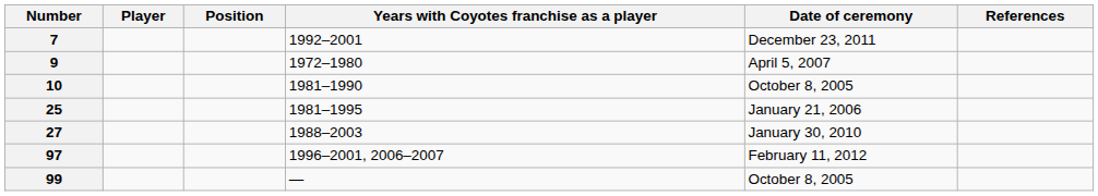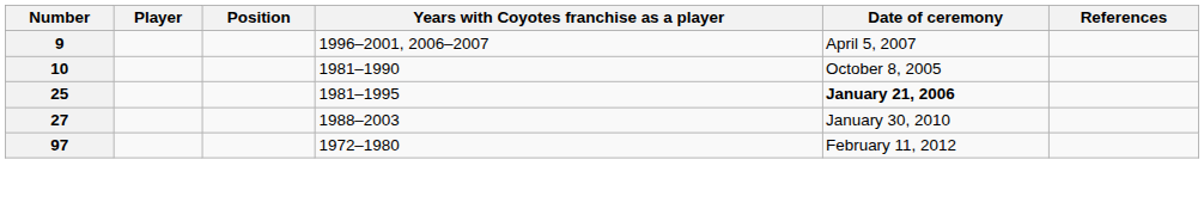 <table class="wikitable sortable" width="75%">
 <tr>
 <th scope="col">Number</th>
 <th scope="col">Player</th>
 <th scope="col">Position</th>
 <th scope="col">Years with Coyotes franchise as a player</th>
 <th scope="col">Date of ceremony</th>
 <th scope="col" class="unsortable">References</th>
 </tr>
 <tr>
-<th scope="row">7</th>
-<td></td>
-<td></td>
-<td>1992–2001</td>
-<td>December 23, 2011</td>
-<td></td>
-</tr>
-<tr>
 <th scope="row">9</th>
 <td></td>
 <td></td>
-<td>1972–1980</td>
+<td>1996–2001, 2006–2007</td>
 <td>April 5, 2007</td>
 <td></td>
 </tr>
 <tr>
 <th scope="row">10</th>
 <td></td>
 <td></td>
 <td>1981–1990</td>
 <td>October 8, 2005</td>
 <td></td>
 </tr>
 <tr>
 <th scope="row">25</th>
 <td></td>
 <td></td>
 <td>1981–1995</td>
-<td>January 21, 2006</td>
+<td><strong>January 21, 2006</strong></td>
 <td></td>
 </tr>
 <tr>
 <th scope="row">27</th>
 <td></td>
 <td></td>
 <td>1988–2003</td>
 <td>January 30, 2010</td>
 <td></td>
 </tr>
 <tr>
 <th scope="row">97</th>
 <td></td>
 <td></td>
-<td>1996–2001, 2006–2007</td>
+<td>1972–1980</td>
 <td>February 11, 2012</td>
 <td></td>
 </tr>
-<tr>
-<th scope="row">99</th>
-<td></td>
-<td></td>
-<td>—</td>
-<td>October 8, 2005</td>
-<td></td>
-</tr>
 </table>
